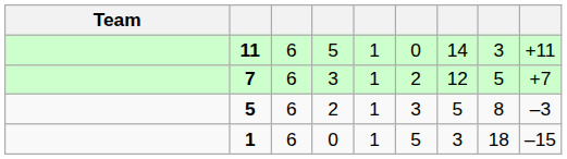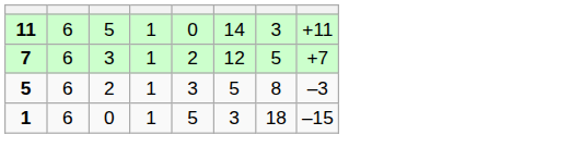 <table class="wikitable" style="text-align: center; font-size: 90%;">
 <tr>
-<th width="165">Team</th>
 <th width="25"></th>
 <th width="25"></th>
 <th width="25"></th>
 <th width="25"></th>
 <th width="25"></th>
 <th width="25"></th>
 <th width="25"></th>
 <th width="25"></th>
 </tr>
 <tr style="background:#ccffcc">
-<td style="text-align:left"></td>
 <td><strong>11</strong></td>
 <td>6</td>
 <td>5</td>
 <td>1</td>
 <td>0</td>
 <td>14</td>
 <td>3</td>
 <td>+11</td>
 </tr>
 <tr style="background:#ccffcc">
-<td style="text-align:left"></td>
 <td><strong>7</strong></td>
 <td>6</td>
 <td>3</td>
 <td>1</td>
 <td>2</td>
 <td>12</td>
 <td>5</td>
 <td>+7</td>
 </tr>
 <tr>
-<td style="text-align:left"></td>
 <td><strong>5</strong></td>
 <td>6</td>
 <td>2</td>
 <td>1</td>
 <td>3</td>
 <td>5</td>
 <td>8</td>
 <td>–3</td>
 </tr>
 <tr>
-<td style="text-align:left"></td>
 <td><strong>1</strong></td>
 <td>6</td>
 <td>0</td>
 <td>1</td>
 <td>5</td>
 <td>3</td>
 <td>18</td>
 <td>–15</td>
 </tr>
 </table>
